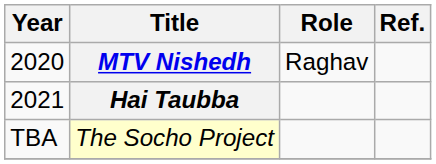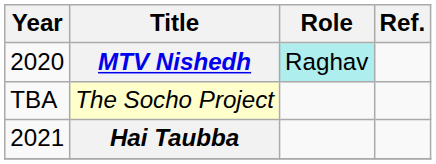 <table class="wikitable sortable">
 <tr>
 <th>Year</th>
 <th>Title</th>
 <th>Role</th>
 <th>Ref.</th>
 </tr>
 <tr>
 <td>2020</td>
 <th><em><a href='#'>MTV Nishedh</a></em></th>
-<td>Raghav</td>
+<td style="background: paleturquoise;">Raghav</td>
+<td></td>
+</tr>
+<tr>
+<td>TBA</td>
+<td style="background:#FFFFCC;"><em>The Socho Project</em> </td>
+<td></td>
 <td></td>
 </tr>
 <tr>
 <td>2021</td>
 <th><em>Hai Taubba</em></th>
 <td></td>
 <td></td>
 </tr>
 <tr>
-<td>TBA</td>
-<td style="background:#FFFFCC;"><em>The Socho Project</em> </td>
-<td></td>
-<td></td>
-</tr>
-<tr>
 </tr>
 </table>
